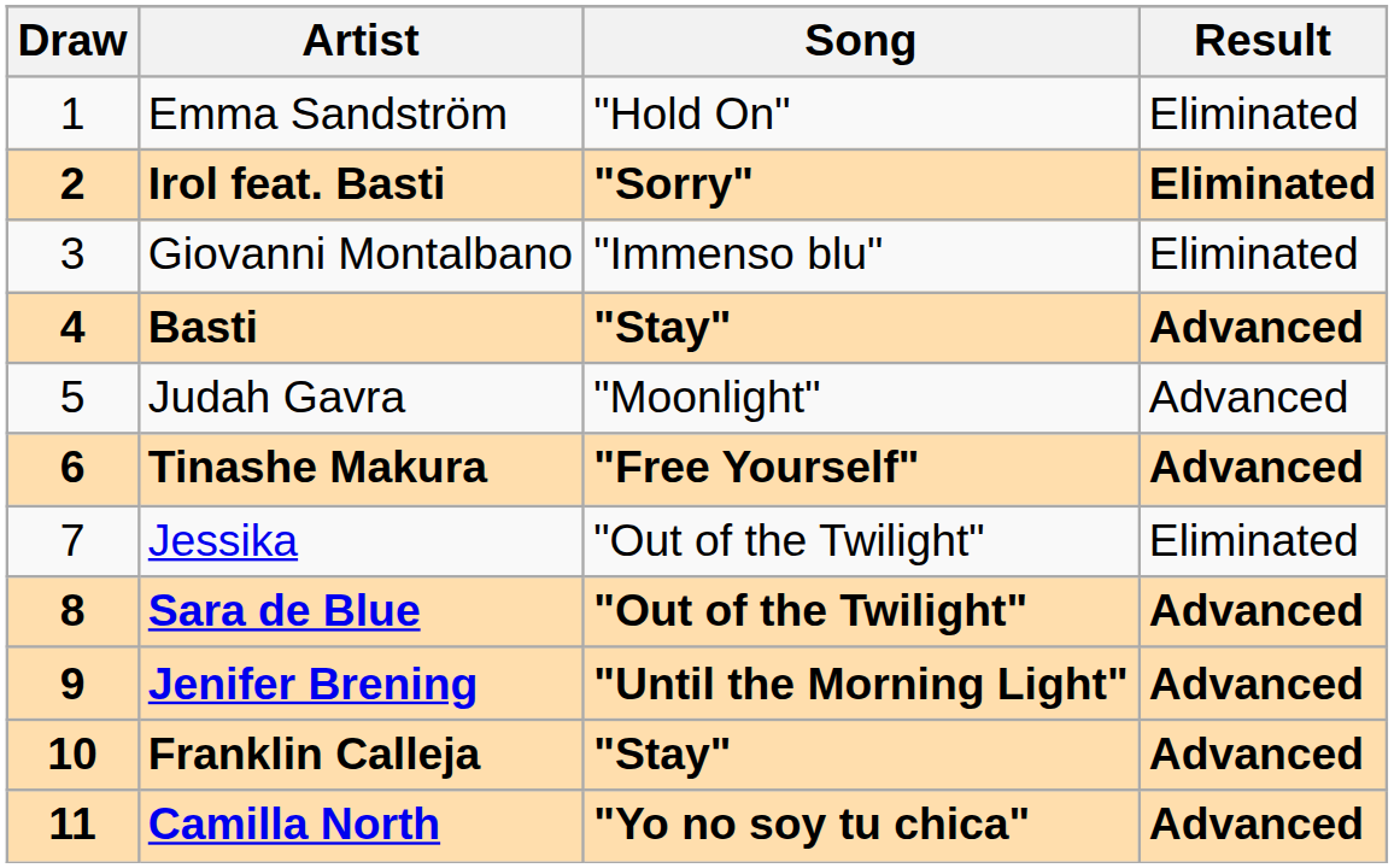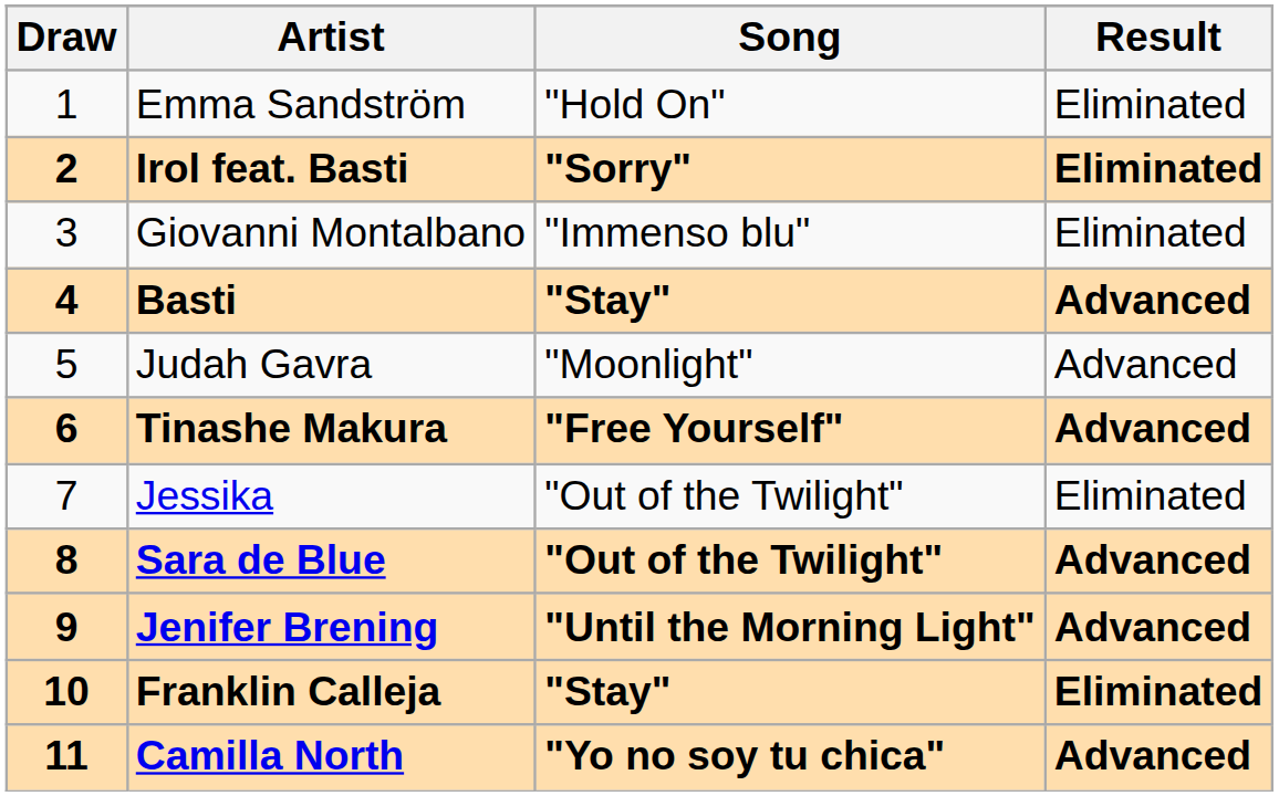 <table class="sortable wikitable" style="margin: 1em auto 1em auto; text-align:left">
 <tr>
 </tr>
 <tr>
 <th scope="col">Draw</th>
 <th scope="col">Artist</th>
 <th scope="col">Song</th>
 <th>Result</th>
 </tr>
 <tr>
 <td align="center">1</td>
 <td>Emma Sandström</td>
 <td>"Hold On"</td>
 <td>Eliminated</td>
 </tr>
 <tr style="font-weight:bold; background:navajowhite;">
 <td align="center">2</td>
 <td>Irol feat. Basti</td>
 <td>"Sorry"</td>
 <td>Eliminated</td>
 </tr>
 <tr>
 <td align="center">3</td>
 <td>Giovanni Montalbano</td>
 <td>"Immenso blu"</td>
 <td>Eliminated</td>
 </tr>
 <tr style="font-weight:bold; background:navajowhite;">
 <td align="center">4</td>
 <td>Basti</td>
 <td>"Stay"</td>
 <td>Advanced</td>
 </tr>
 <tr>
 <td align="center">5</td>
 <td>Judah Gavra</td>
 <td>"Moonlight"</td>
 <td>Advanced</td>
 </tr>
 <tr style="font-weight:bold; background:navajowhite;">
 <td align="center">6</td>
 <td>Tinashe Makura</td>
 <td>"Free Yourself"</td>
 <td>Advanced</td>
 </tr>
 <tr>
 <td align="center">7</td>
 <td><a href='#'>Jessika</a></td>
 <td>"Out of the Twilight"</td>
 <td>Eliminated</td>
 </tr>
 <tr style="font-weight:bold; background:navajowhite;">
 <td align="center">8</td>
 <td><a href='#'>Sara de Blue</a></td>
 <td>"Out of the Twilight"</td>
 <td>Advanced</td>
 </tr>
 <tr style="font-weight:bold; background:navajowhite;">
 <td align="center">9</td>
 <td><a href='#'>Jenifer Brening</a></td>
 <td>"Until the Morning Light"</td>
 <td>Advanced</td>
 </tr>
 <tr style="font-weight:bold; background:navajowhite;">
 <td align="center">10</td>
 <td>Franklin Calleja</td>
 <td>"Stay"</td>
-<td>Advanced</td>
+<td>Eliminated</td>
 </tr>
 <tr style="font-weight:bold; background:navajowhite;">
 <td align="center">11</td>
 <td><a href='#'>Camilla North</a></td>
 <td>"Yo no soy tu chica"</td>
 <td>Advanced</td>
 </tr>
 </table>
